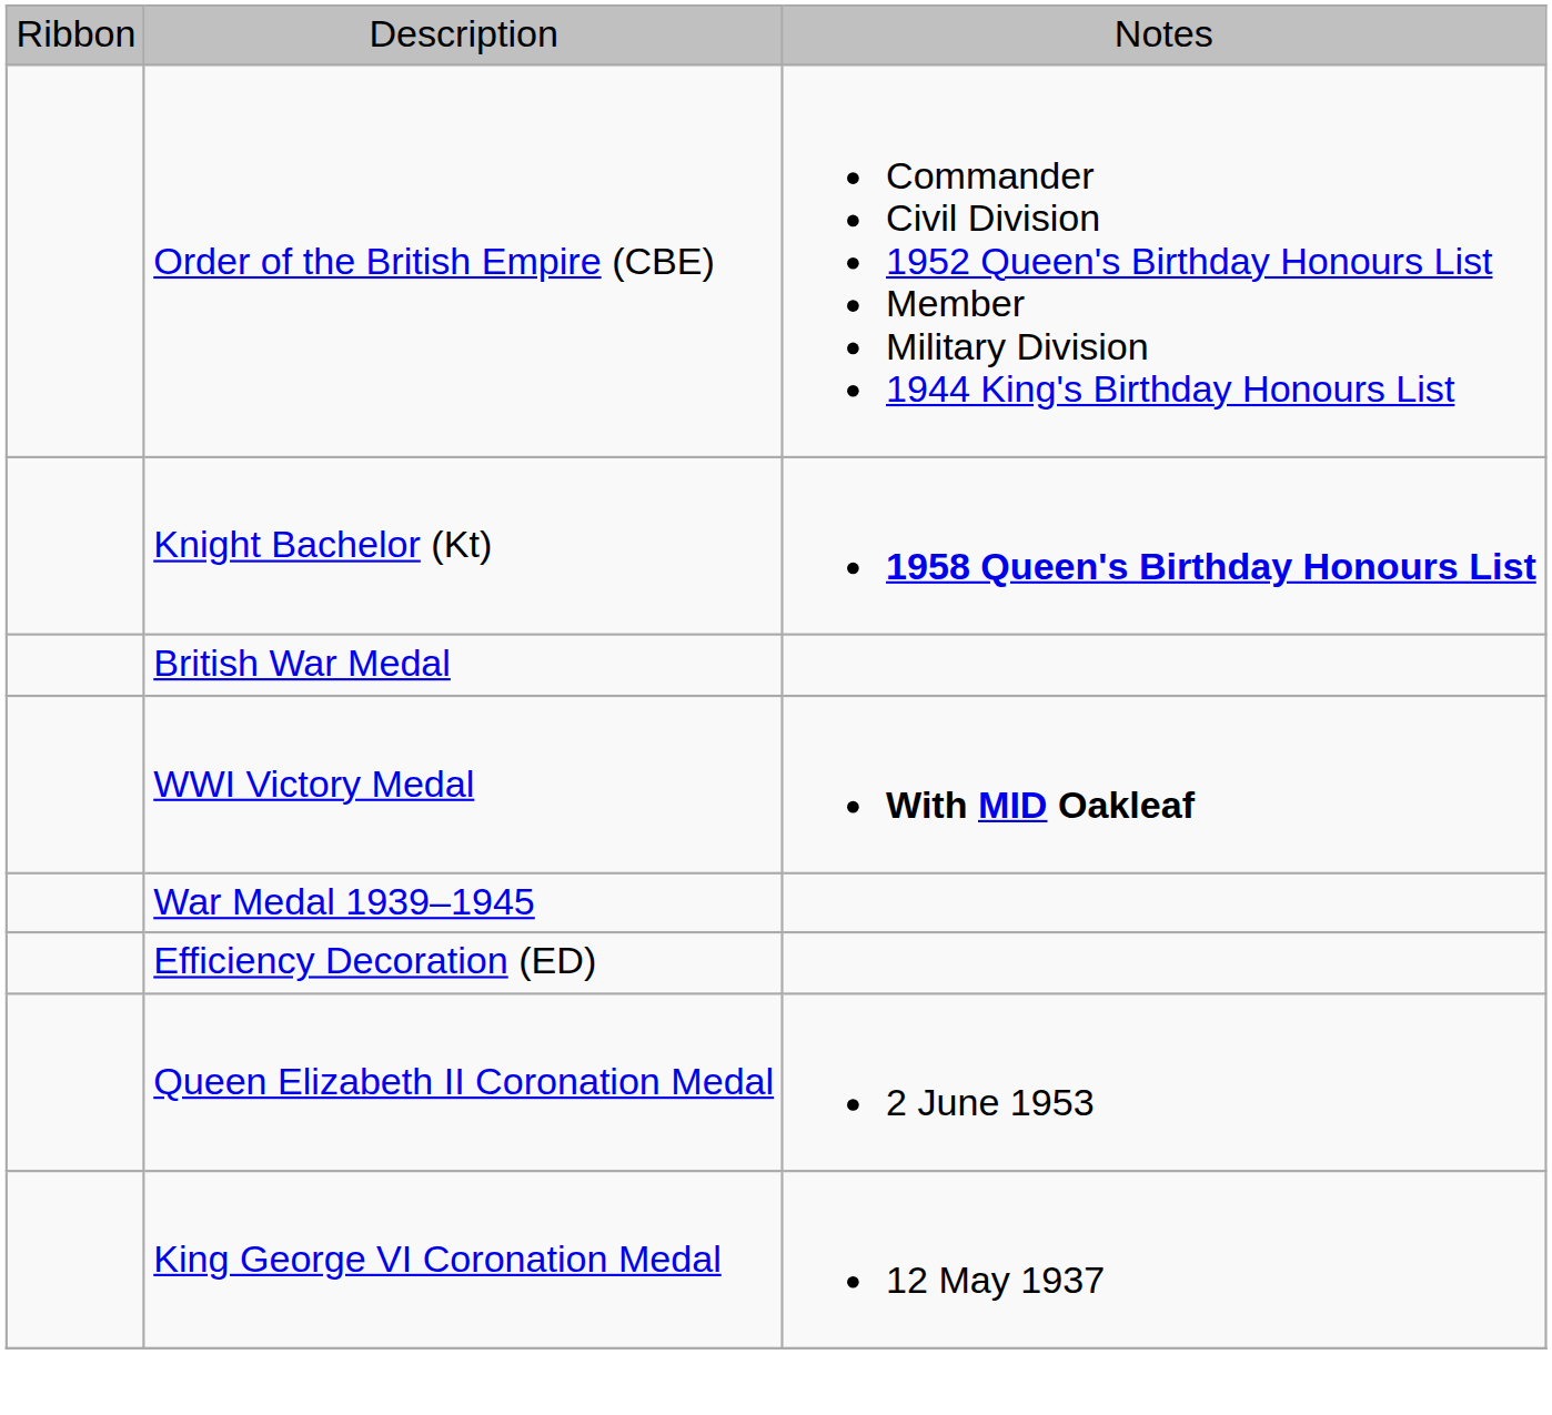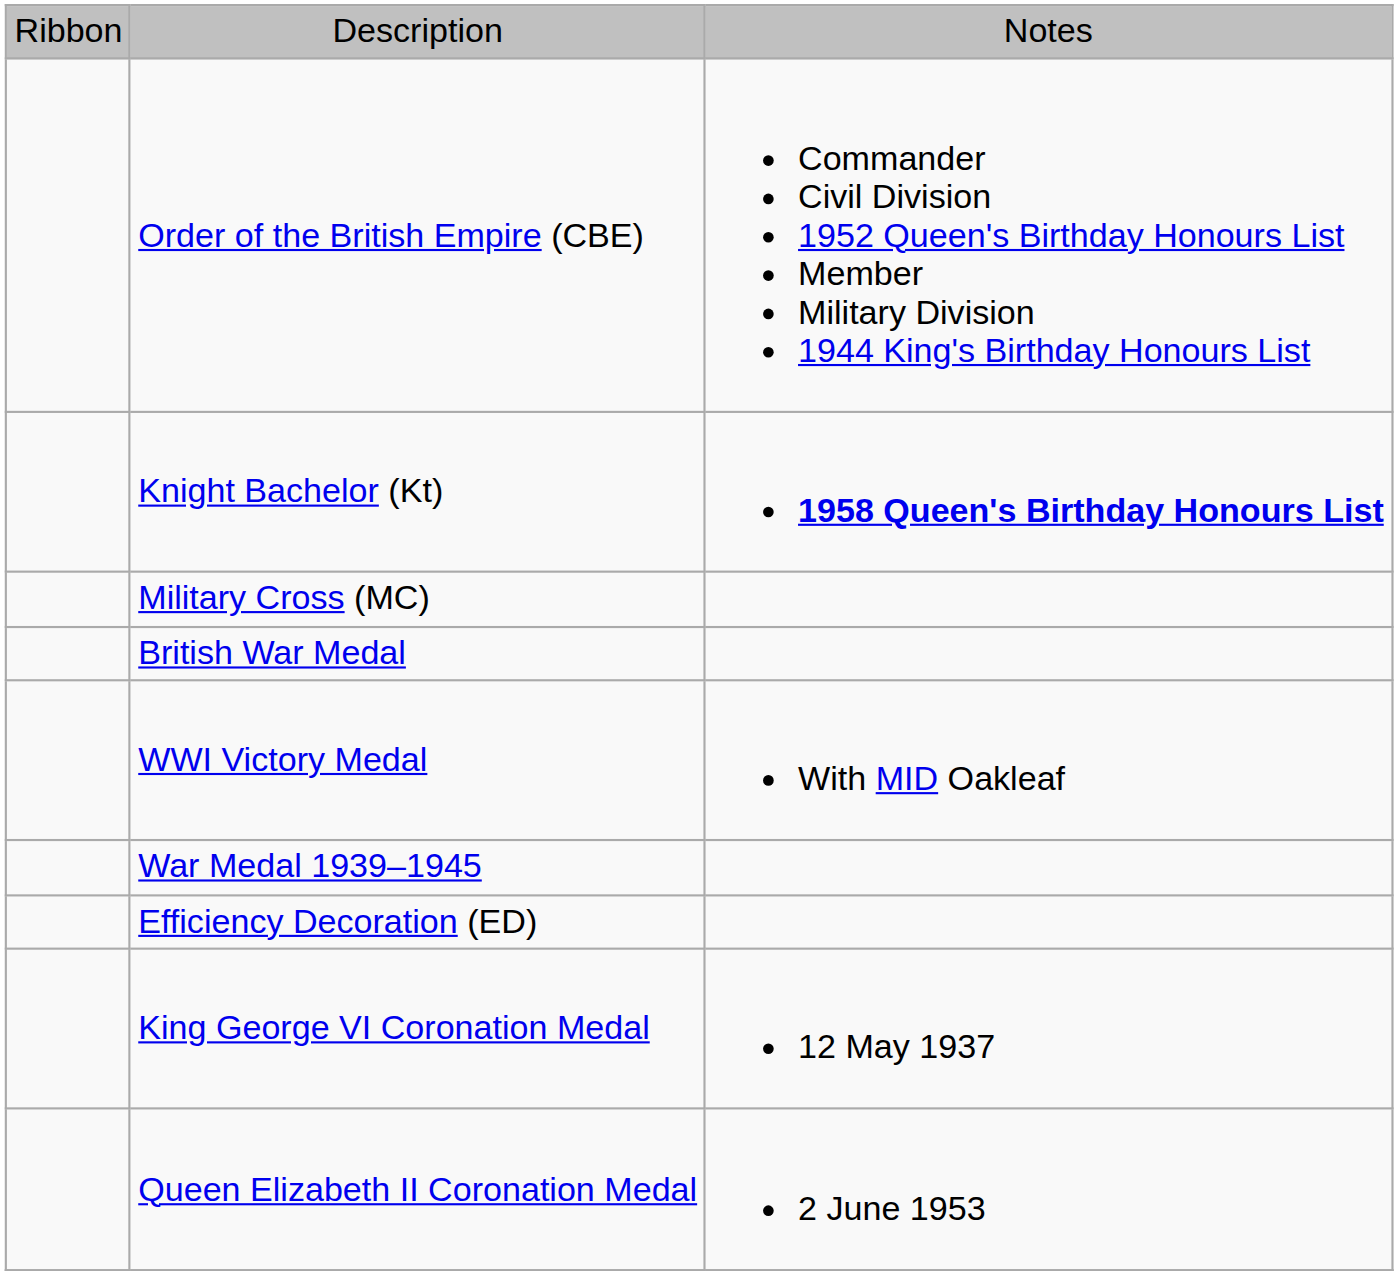 <table class="wikitable" style="margin:1em auto;">
 <tr style="background:silver;" align="center">
 <td>Ribbon</td>
 <td>Description</td>
 <td>Notes</td>
 </tr>
 <tr>
 <td></td>
 <td><a href='#'>Order of the British Empire</a> (CBE)</td>
 <td><br><ul><li>Commander</li><li>Civil Division</li><li><a href='#'>1952 Queen's Birthday Honours List</a></li><li>Member</li><li>Military Division</li><li><a href='#'>1944 King's Birthday Honours List</a></li></ul></td>
 </tr>
 <tr>
 <td></td>
 <td><a href='#'>Knight Bachelor</a> (Kt)</td>
 <td><strong><br><ul><li><a href='#'>1958 Queen's Birthday Honours List</a></li></ul></strong></td>
 </tr>
 <tr>
 <td></td>
+<td><a href='#'>Military Cross</a> (MC)</td>
+<td></td>
+</tr>
+<tr>
+<td></td>
 <td><a href='#'>British War Medal</a></td>
 <td></td>
 </tr>
 <tr>
 <td></td>
 <td><a href='#'>WWI Victory Medal</a></td>
-<td><strong><br><ul><li>With <a href='#'>MID</a> Oakleaf</li></ul></strong></td>
+<td><br><ul><li>With <a href='#'>MID</a> Oakleaf</li></ul></td>
 </tr>
 <tr>
 <td></td>
 <td><a href='#'>War Medal 1939–1945</a></td>
 <td></td>
 </tr>
 <tr>
 <td></td>
 <td><a href='#'>Efficiency Decoration</a> (ED)</td>
 <td></td>
 </tr>
 <tr>
 <td></td>
+<td><a href='#'>King George VI Coronation Medal</a></td>
+<td><br><ul><li>12 May 1937</li></ul></td>
+</tr>
+<tr>
+<td></td>
 <td><a href='#'>Queen Elizabeth II Coronation Medal</a></td>
 <td><br><ul><li>2 June 1953</li></ul></td>
 </tr>
 <tr>
-<td></td>
-<td><a href='#'>King George VI Coronation Medal</a></td>
-<td><br><ul><li>12 May 1937</li></ul></td>
-</tr>
-<tr>
 </tr>
 </table>
